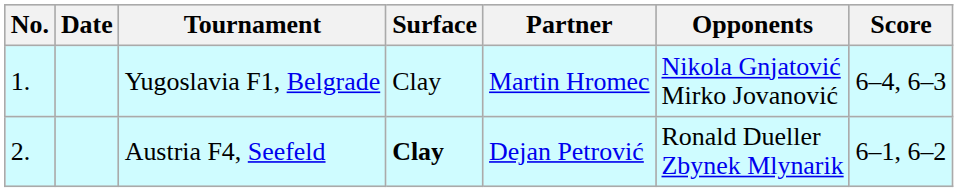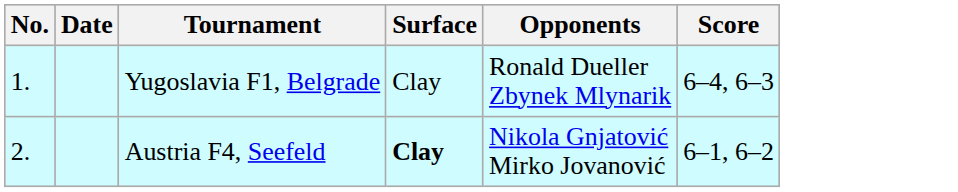 <table class="sortable wikitable">
 <tr>
 <th>No.</th>
 <th>Date</th>
 <th>Tournament</th>
 <th>Surface</th>
-<th>Partner</th>
 <th>Opponents</th>
 <th class="unsortable">Score</th>
 </tr>
 <tr style="background:#cffcff;">
 <td>1.</td>
 <td></td>
 <td>Yugoslavia F1, <a href='#'>Belgrade</a></td>
 <td>Clay</td>
-<td> <a href='#'>Martin Hromec</a></td>
-<td> <a href='#'>Nikola Gnjatović</a> <br>  Mirko Jovanović</td>
+<td> Ronald Dueller <br>  <a href='#'>Zbynek Mlynarik</a></td>
 <td>6–4, 6–3</td>
 </tr>
 <tr style="background:#cffcff;">
 <td>2.</td>
 <td></td>
 <td>Austria F4, <a href='#'>Seefeld</a></td>
 <td><strong>Clay</strong></td>
-<td> <a href='#'>Dejan Petrović</a></td>
-<td> Ronald Dueller <br>  <a href='#'>Zbynek Mlynarik</a></td>
+<td> <a href='#'>Nikola Gnjatović</a> <br>  Mirko Jovanović</td>
 <td>6–1, 6–2</td>
 </tr>
 </table>
